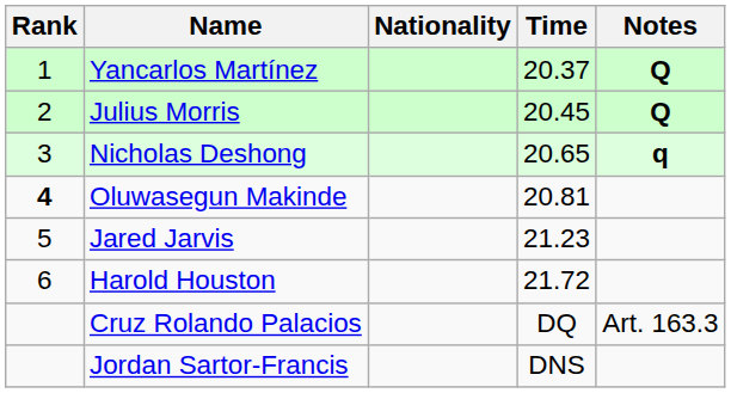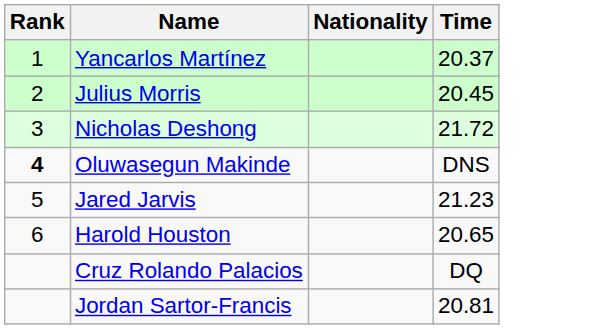 <table class="wikitable sortable" style="text-align:center">
 <tr>
 <th>Rank</th>
 <th>Name</th>
 <th>Nationality</th>
 <th>Time</th>
-<th>Notes</th>
 </tr>
 <tr bgcolor=ccffcc>
 <td align=center>1</td>
 <td align=left><a href='#'>Yancarlos Martínez</a></td>
 <td align=left></td>
 <td>20.37</td>
-<td><strong>Q</strong></td>
 </tr>
 <tr bgcolor=ccffcc>
 <td align=center>2</td>
 <td align=left><a href='#'>Julius Morris</a></td>
 <td align=left></td>
 <td>20.45</td>
-<td><strong>Q</strong></td>
 </tr>
 <tr bgcolor=ddffdd>
 <td align=center>3</td>
 <td align=left><a href='#'>Nicholas Deshong</a></td>
 <td align=left></td>
-<td>20.65</td>
-<td><strong>q</strong></td>
+<td>21.72</td>
 </tr>
 <tr>
 <td align=center><strong>4</strong></td>
 <td align=left><a href='#'>Oluwasegun Makinde</a></td>
 <td align=left></td>
-<td>20.81</td>
-<td></td>
+<td>DNS</td>
 </tr>
 <tr>
 <td align=center>5</td>
 <td align=left><a href='#'>Jared Jarvis</a></td>
 <td align=left></td>
 <td>21.23</td>
-<td></td>
 </tr>
 <tr>
 <td align=center>6</td>
 <td align=left><a href='#'>Harold Houston</a></td>
 <td align=left></td>
-<td>21.72</td>
-<td></td>
+<td>20.65</td>
 </tr>
 <tr>
 <td align=center></td>
 <td align=left><a href='#'>Cruz Rolando Palacios</a></td>
 <td align=left></td>
 <td>DQ</td>
-<td>Art. 163.3</td>
 </tr>
 <tr>
 <td align=center></td>
 <td align=left><a href='#'>Jordan Sartor-Francis</a></td>
 <td align=left></td>
-<td>DNS</td>
-<td></td>
+<td>20.81</td>
 </tr>
 </table>
